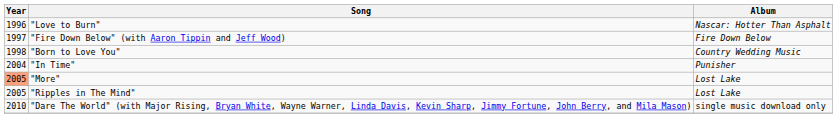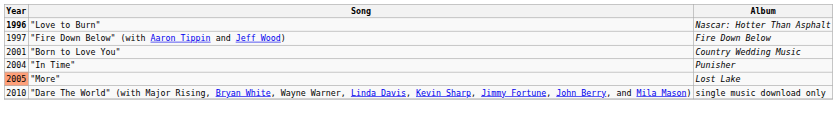 <table class="wikitable">
 <tr>
 <th>Year</th>
 <th>Song</th>
 <th>Album</th>
 </tr>
 <tr>
-<td>1996</td>
+<td><strong>1996</strong></td>
 <td>"Love to Burn"</td>
 <td><em>Nascar: Hotter Than Asphalt</em></td>
 </tr>
 <tr>
 <td>1997</td>
 <td>"Fire Down Below" (with <a href='#'>Aaron Tippin</a> and <a href='#'>Jeff Wood</a>)</td>
 <td><em>Fire Down Below</em></td>
 </tr>
 <tr>
-<td>1998</td>
+<td>2001</td>
 <td>"Born to Love You"</td>
 <td><em>Country Wedding Music</em></td>
 </tr>
 <tr>
 <td>2004</td>
 <td>"In Time"</td>
 <td><em>Punisher</em></td>
 </tr>
 <tr>
 <td style="background: lightsalmon;">2005</td>
 <td>"More"</td>
 <td><em>Lost Lake</em></td>
 </tr>
 <tr>
-<td>2005</td>
-<td>"Ripples in The Mind"</td>
-<td><em>Lost Lake</em></td>
-</tr>
-<tr>
 <td>2010</td>
 <td>"Dare The World" (with Major Rising, <a href='#'>Bryan White</a>, Wayne Warner, <a href='#'>Linda Davis</a>, <a href='#'>Kevin Sharp</a>, <a href='#'>Jimmy Fortune</a>, <a href='#'>John Berry</a>, and <a href='#'>Mila Mason</a>)</td>
 <td>single music download only</td>
 </tr>
 <tr>
 </tr>
 </table>
